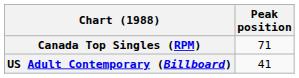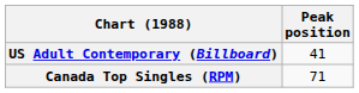 <table class="wikitable plainrowheaders sortable" style="text-align:center;">
 <tr>
 <th>Chart (1988)</th>
 <th>Peak<br>position</th>
 </tr>
 <tr>
+<th scope="row">US <a href='#'>Adult Contemporary</a> (<em><a href='#'>Billboard</a></em>)</th>
+<td style="text-align:center;">41</td>
+</tr>
+<tr>
 <th scope="row">Canada Top Singles (<a href='#'>RPM</a>)</th>
 <td style="text-align:center;">71</td>
 </tr>
-<tr>
-<th scope="row">US <a href='#'>Adult Contemporary</a> (<em><a href='#'>Billboard</a></em>)</th>
-<td style="text-align:center;">41</td>
-</tr>
 </table>
